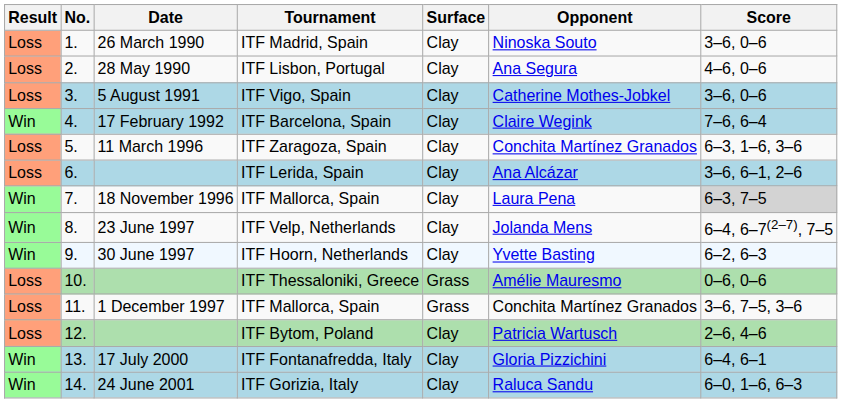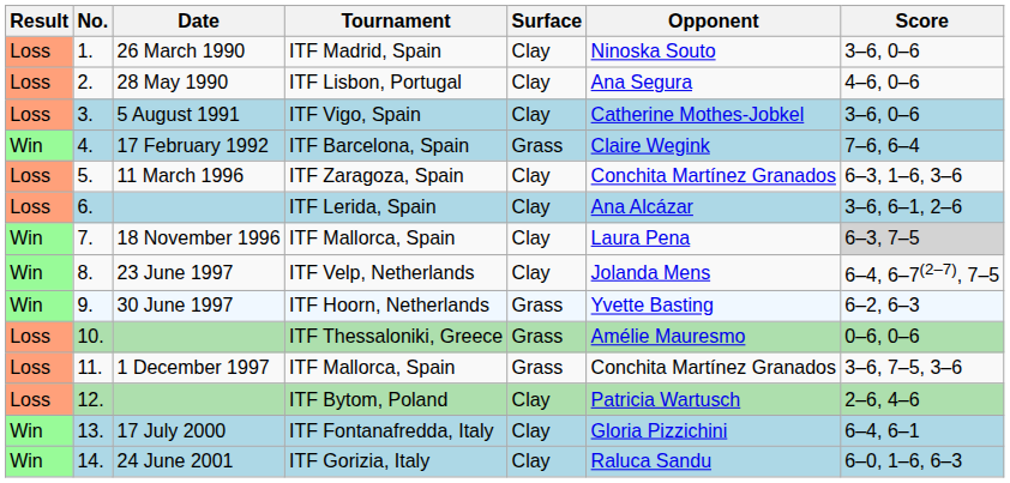 <table class="sortable wikitable" style="font-size:97%;">
 <tr>
 <th>Result</th>
 <th>No.</th>
 <th>Date</th>
 <th>Tournament</th>
 <th>Surface</th>
 <th>Opponent</th>
 <th class="unsortable">Score</th>
 </tr>
 <tr>
 <td style="background:#ffa07a;">Loss</td>
 <td>1.</td>
 <td>26 March 1990</td>
 <td>ITF Madrid, Spain</td>
 <td>Clay</td>
 <td> <a href='#'>Ninoska Souto</a></td>
 <td>3–6, 0–6</td>
 </tr>
 <tr>
 <td style="background:#ffa07a;">Loss</td>
 <td>2.</td>
 <td>28 May 1990</td>
 <td>ITF Lisbon, Portugal</td>
 <td>Clay</td>
 <td> <a href='#'>Ana Segura</a></td>
 <td>4–6, 0–6</td>
 </tr>
 <tr bgcolor="lightblue">
 <td style="background:#ffa07a;">Loss</td>
 <td>3.</td>
 <td>5 August 1991</td>
 <td>ITF Vigo, Spain</td>
 <td>Clay</td>
 <td> <a href='#'>Catherine Mothes-Jobkel</a></td>
 <td>3–6, 0–6</td>
 </tr>
 <tr bgcolor="lightblue">
 <td style="background:#98fb98;">Win</td>
 <td>4.</td>
 <td>17 February 1992</td>
 <td>ITF Barcelona, Spain</td>
-<td>Clay</td>
+<td>Grass</td>
 <td> <a href='#'>Claire Wegink</a></td>
 <td>7–6, 6–4</td>
 </tr>
 <tr>
 <td style="background:#ffa07a;">Loss</td>
 <td>5.</td>
 <td>11 March 1996</td>
 <td>ITF Zaragoza, Spain</td>
 <td>Clay</td>
 <td> <a href='#'>Conchita Martínez Granados</a></td>
 <td>6–3, 1–6, 3–6</td>
 </tr>
 <tr style="background:lightblue;">
 <td style="background:#ffa07a;">Loss</td>
 <td>6.</td>
 <td></td>
 <td>ITF Lerida, Spain</td>
 <td>Clay</td>
 <td> <a href='#'>Ana Alcázar</a></td>
 <td>3–6, 6–1, 2–6</td>
 </tr>
 <tr>
 <td style="background:#98fb98;">Win</td>
 <td>7.</td>
 <td>18 November 1996</td>
 <td>ITF Mallorca, Spain</td>
 <td>Clay</td>
 <td> <a href='#'>Laura Pena</a></td>
 <td style="background: lightgrey;">6–3, 7–5</td>
 </tr>
 <tr>
 <td style="background:#98fb98;">Win</td>
 <td>8.</td>
 <td>23 June 1997</td>
 <td>ITF Velp, Netherlands</td>
 <td>Clay</td>
 <td> <a href='#'>Jolanda Mens</a></td>
 <td>6–4, 6–7<sup>(2–7)</sup>, 7–5</td>
 </tr>
 <tr style="background:#f0f8ff;">
 <td style="background:#98fb98;">Win</td>
 <td>9.</td>
 <td>30 June 1997</td>
 <td>ITF Hoorn, Netherlands</td>
-<td>Clay</td>
+<td>Grass</td>
 <td> <a href='#'>Yvette Basting</a></td>
 <td>6–2, 6–3</td>
 </tr>
 <tr bgcolor="#ADDFAD">
 <td style="background:#ffa07a;">Loss</td>
 <td>10.</td>
 <td></td>
 <td>ITF Thessaloniki, Greece</td>
 <td>Grass</td>
 <td> <a href='#'>Amélie Mauresmo</a></td>
 <td>0–6, 0–6</td>
 </tr>
 <tr>
 <td style="background:#ffa07a;">Loss</td>
 <td>11.</td>
 <td>1 December 1997</td>
 <td>ITF Mallorca, Spain</td>
 <td>Grass</td>
 <td> Conchita Martínez Granados</td>
 <td>3–6, 7–5, 3–6</td>
 </tr>
 <tr bgcolor="#ADDFAD">
 <td style="background:#ffa07a;">Loss</td>
 <td>12.</td>
 <td></td>
 <td>ITF Bytom, Poland</td>
 <td>Clay</td>
 <td> <a href='#'>Patricia Wartusch</a></td>
 <td>2–6, 4–6</td>
 </tr>
 <tr style="background:lightblue;">
 <td style="background:#98fb98;">Win</td>
 <td>13.</td>
 <td>17 July 2000</td>
 <td>ITF Fontanafredda, Italy</td>
 <td>Clay</td>
 <td> <a href='#'>Gloria Pizzichini</a></td>
 <td>6–4, 6–1</td>
 </tr>
 <tr bgcolor="lightblue">
 <td style="background:#98fb98;">Win</td>
 <td>14.</td>
 <td>24 June 2001</td>
 <td>ITF Gorizia, Italy</td>
 <td>Clay</td>
 <td> <a href='#'>Raluca Sandu</a></td>
 <td>6–0, 1–6, 6–3</td>
 </tr>
 </table>
